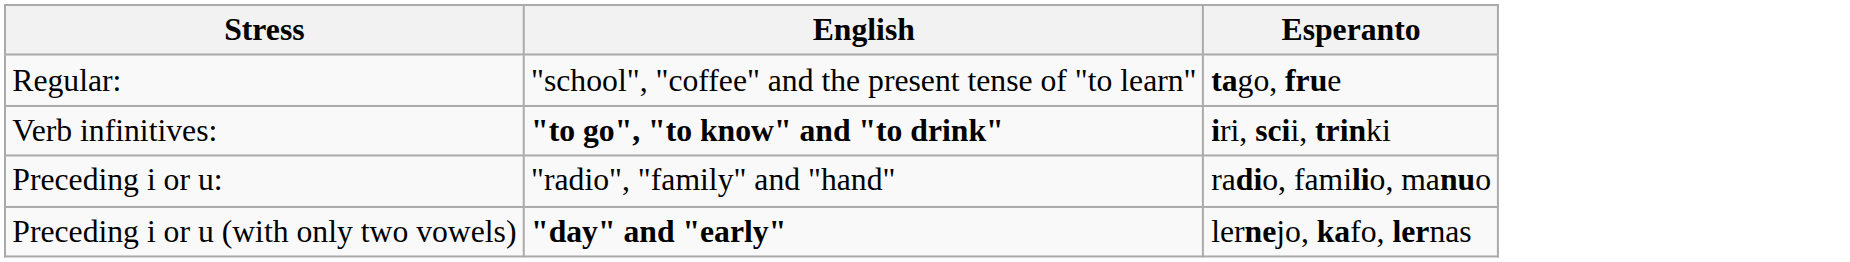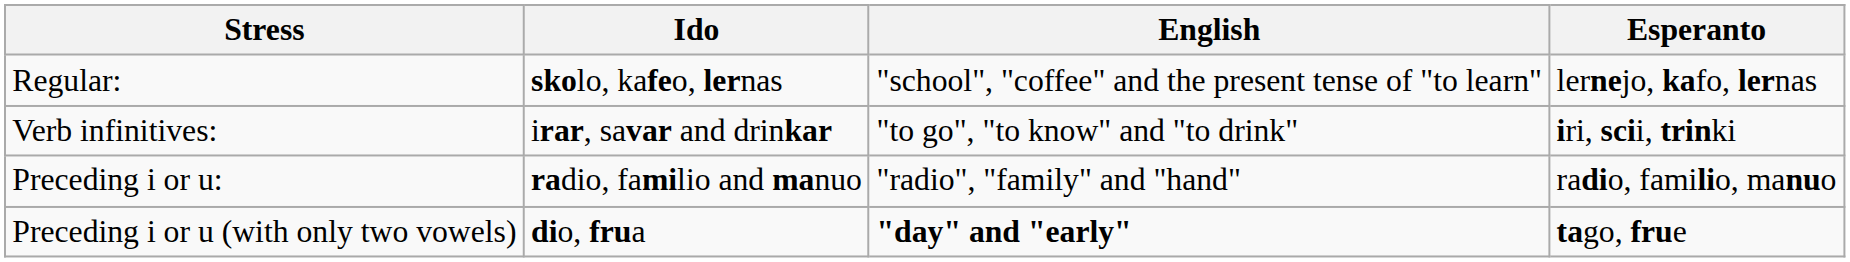 <table class="wikitable">
 <tr>
 <th>Stress</th>
+<th>Ido</th>
 <th>English</th>
 <th>Esperanto</th>
 </tr>
 <tr>
 <td>Regular:</td>
+<td><strong>sko</strong>lo, ka<strong>fe</strong>o, <strong>ler</strong>nas</td>
 <td>"school", "coffee" and the present tense of "to learn"</td>
-<td><strong>ta</strong>go, <strong>fru</strong>e</td>
+<td>ler<strong>ne</strong>jo, <strong>ka</strong>fo, <strong>ler</strong>nas</td>
 </tr>
 <tr>
 <td>Verb infinitives:</td>
-<td><strong>"to go", "to know" and "to drink"</strong></td>
+<td>i<strong>rar</strong>, sa<strong>var</strong> and drin<strong>kar</strong></td>
+<td>"to go", "to know" and "to drink"</td>
 <td><strong>i</strong>ri, <strong>sci</strong>i, <strong>trin</strong>ki</td>
 </tr>
 <tr>
 <td>Preceding i or u:</td>
+<td><strong>ra</strong>dio, fa<strong>mi</strong>lio and <strong>ma</strong>nuo</td>
 <td>"radio", "family" and "hand"</td>
 <td>ra<strong>di</strong>o, fami<strong>li</strong>o, ma<strong>nu</strong>o</td>
 </tr>
 <tr>
 <td>Preceding i or u (with only two vowels)</td>
+<td><strong>di</strong>o, <strong>fru</strong>a</td>
 <td><strong>"day" and "early"</strong></td>
-<td>ler<strong>ne</strong>jo, <strong>ka</strong>fo, <strong>ler</strong>nas</td>
+<td><strong>ta</strong>go, <strong>fru</strong>e</td>
 </tr>
 </table>
